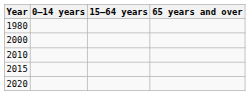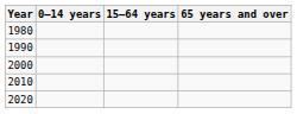 <table class="wikitable">
 <tr>
 <th>Year</th>
 <th>0–14 years</th>
 <th>15–64 years</th>
 <th>65 years and over</th>
 </tr>
 <tr>
 <td>1980</td>
+<td></td>
+<td></td>
+<td></td>
+</tr>
+<tr>
+<td>1990</td>
 <td></td>
 <td></td>
 <td></td>
 </tr>
 <tr>
 <td>2000</td>
 <td></td>
 <td></td>
 <td></td>
 </tr>
 <tr>
 <td>2010</td>
 <td></td>
 <td></td>
 <td></td>
 </tr>
 <tr>
-<td>2015</td>
-<td></td>
-<td></td>
-<td></td>
-</tr>
-<tr>
 <td>2020</td>
 <td></td>
 <td></td>
 <td></td>
 </tr>
 </table>
